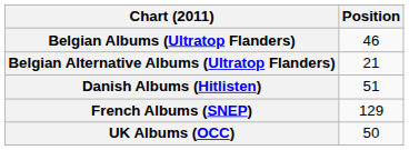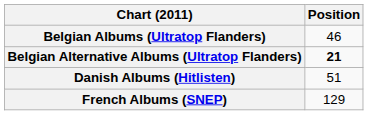 <table class="wikitable sortable plainrowheaders" style="text-align:center">
 <tr>
 <th scope="col">Chart (2011)</th>
 <th scope="col">Position</th>
 </tr>
 <tr>
 <th scope="row">Belgian Albums (<a href='#'>Ultratop</a> Flanders)</th>
 <td>46</td>
 </tr>
 <tr>
 <th scope="row">Belgian Alternative Albums (<a href='#'>Ultratop</a> Flanders)</th>
-<td>21</td>
+<td><strong>21</strong></td>
 </tr>
 <tr>
 <th scope="row">Danish Albums (<a href='#'>Hitlisten</a>)</th>
 <td>51</td>
 </tr>
 <tr>
 <th scope="row">French Albums (<a href='#'>SNEP</a>)</th>
 <td>129</td>
 </tr>
-<tr>
-<th scope="row">UK Albums (<a href='#'>OCC</a>)</th>
-<td>50</td>
-</tr>
 </table>
